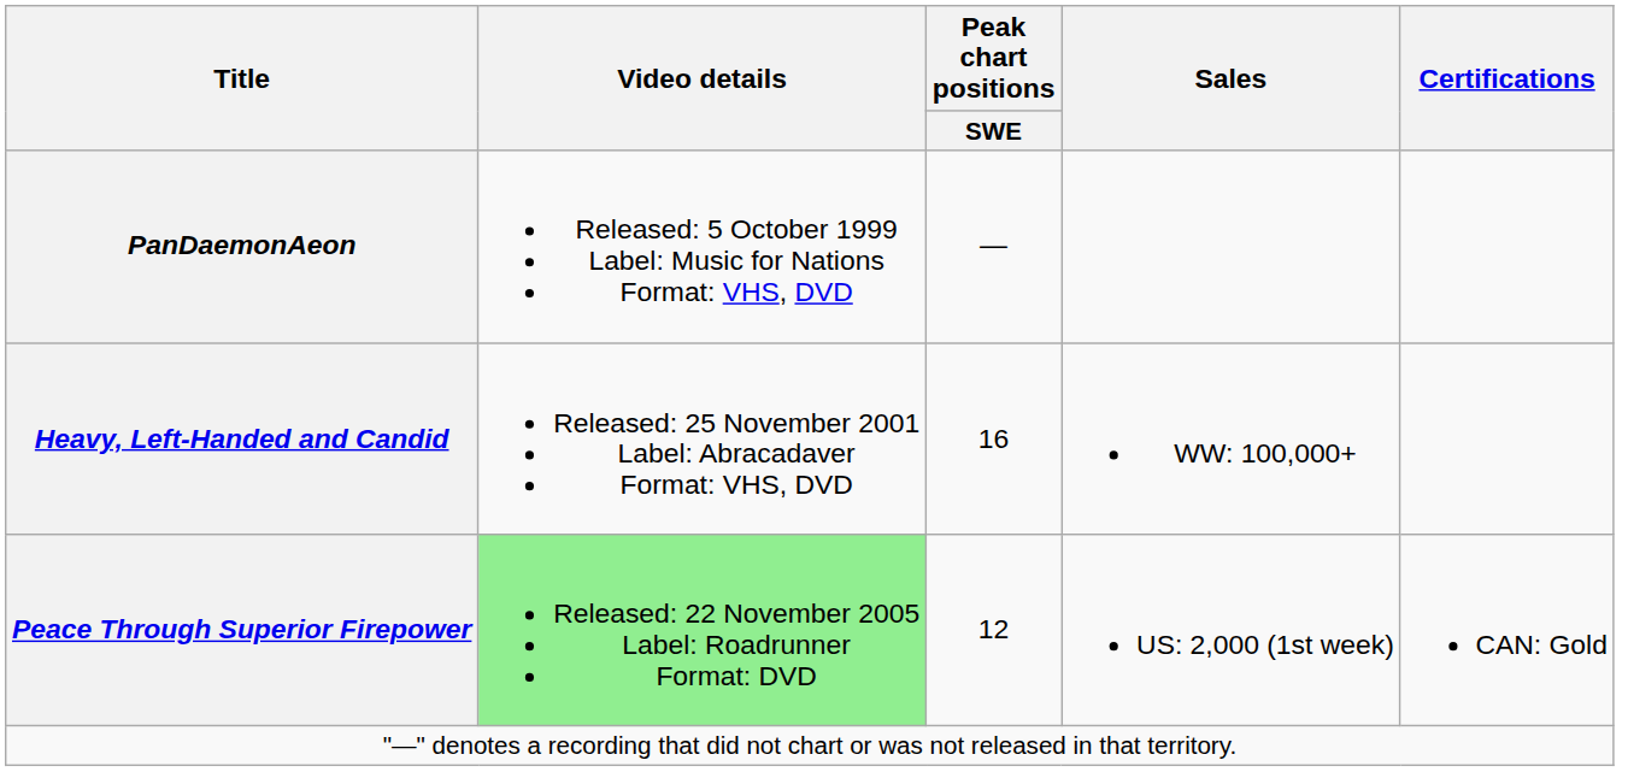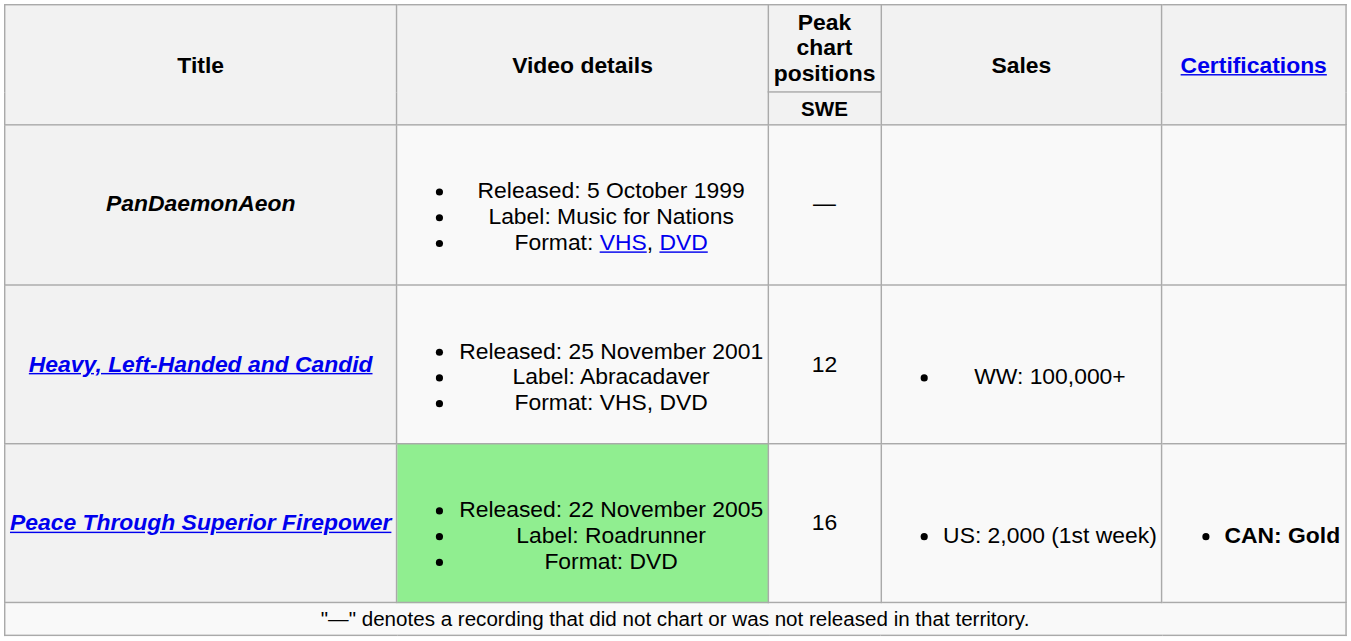 <table class="wikitable plainrowheaders" style="text-align:center;">
 <tr>
 <th scope="col" rowspan="2">Title</th>
 <th scope="col" rowspan="2">Video details</th>
 <th scope="col" colspan="1">Peak chart positions</th>
 <th scope="col" rowspan="2">Sales</th>
 <th scope="col" rowspan="2"><a href='#'>Certifications</a></th>
 </tr>
 <tr>
 <th scope="col" style="width:3em;font-size:90%;">SWE<br></th>
 </tr>
 <tr>
 <th scope="row"><strong><em>PanDaemonAeon</em></strong></th>
 <td><br><ul><li>Released: 5 October 1999</li><li>Label: Music for Nations</li><li>Format: <a href='#'>VHS</a>, <a href='#'>DVD</a></li></ul></td>
 <td>—</td>
 <td></td>
 <td></td>
 </tr>
 <tr>
 <th scope="row"><strong><em><a href='#'>Heavy, Left-Handed and Candid</a></em></strong></th>
 <td><br><ul><li>Released: 25 November 2001</li><li>Label: Abracadaver</li><li>Format: VHS, DVD</li></ul></td>
-<td>16</td>
+<td>12</td>
 <td><br><ul><li>WW: 100,000+</li></ul></td>
 <td></td>
 </tr>
 <tr>
 <th scope="row"><strong><em><a href='#'>Peace Through Superior Firepower</a></em></strong></th>
 <td style="background: lightgreen;"><br><ul><li>Released: 22 November 2005</li><li>Label: Roadrunner</li><li>Format: DVD</li></ul></td>
-<td>12</td>
+<td>16</td>
 <td><br><ul><li>US: 2,000 (1st week)</li></ul></td>
-<td><br><ul><li>CAN: Gold</li></ul></td>
+<td><strong><br><ul><li>CAN: Gold</li></ul></strong></td>
 </tr>
 <tr>
 <td colspan="10" style="font-size:90%">"—" denotes a recording that did not chart or was not released in that territory.</td>
 </tr>
 </table>
